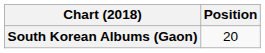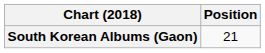 <table class="wikitable plainrowheaders" style="text-align:center">
 <tr>
 <th scope="col">Chart (2018)</th>
 <th scope="col">Position</th>
 </tr>
 <tr>
 <th scope="row">South Korean Albums (Gaon)</th>
-<td>20</td>
+<td>21</td>
 </tr>
 </table>
